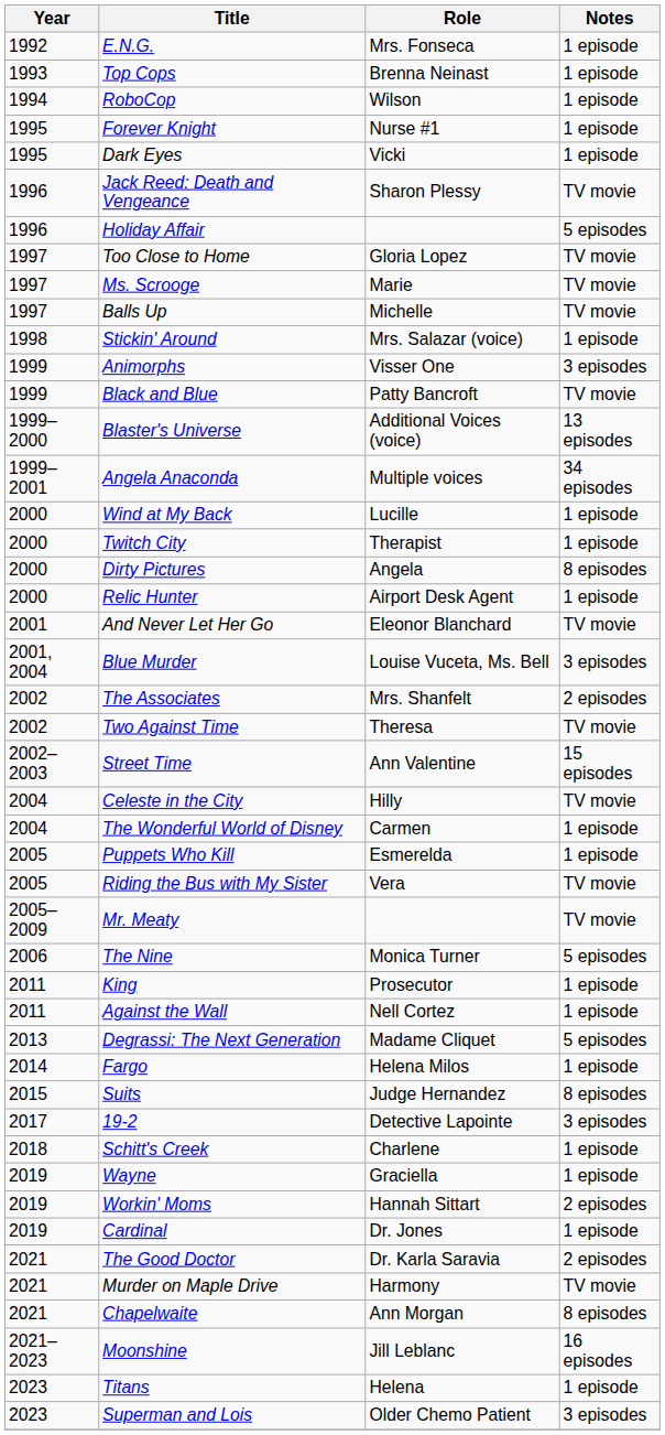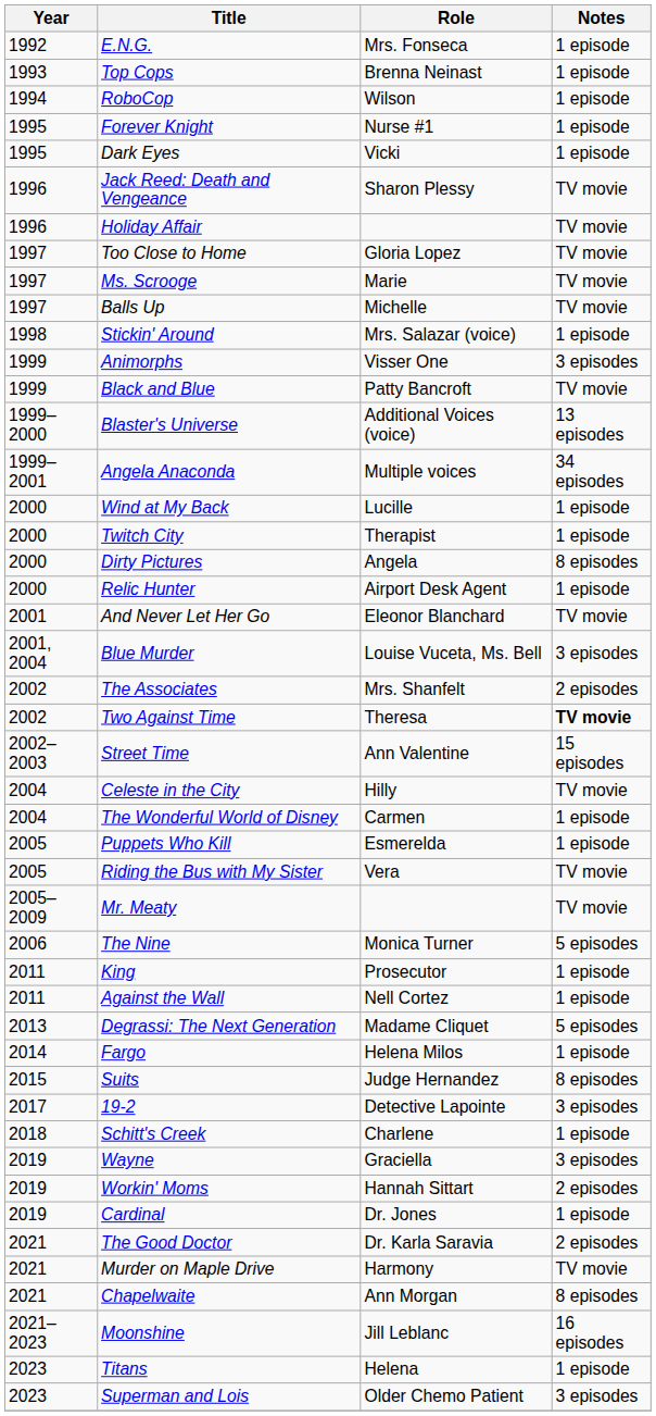 <table class="wikitable sortable">
 <tr>
 <th>Year</th>
 <th>Title</th>
 <th>Role</th>
 <th class="unsortable">Notes</th>
 </tr>
 <tr>
 <td>1992</td>
 <td><em><a href='#'>E.N.G.</a></em></td>
 <td>Mrs. Fonseca</td>
 <td>1 episode</td>
 </tr>
 <tr>
 <td>1993</td>
 <td><em><a href='#'>Top Cops</a></em></td>
 <td>Brenna Neinast</td>
 <td>1 episode</td>
 </tr>
 <tr>
 <td>1994</td>
 <td><em><a href='#'>RoboCop</a></em></td>
 <td>Wilson</td>
 <td>1 episode</td>
 </tr>
 <tr>
 <td>1995</td>
 <td><em><a href='#'>Forever Knight</a></em></td>
 <td>Nurse #1</td>
 <td>1 episode</td>
 </tr>
 <tr>
 <td>1995</td>
 <td><em>Dark Eyes</em></td>
 <td>Vicki</td>
 <td>1 episode</td>
 </tr>
 <tr>
 <td>1996</td>
 <td><em><a href='#'>Jack Reed: Death and Vengeance</a></em></td>
 <td>Sharon Plessy</td>
 <td>TV movie</td>
 </tr>
 <tr>
 <td>1996</td>
 <td><em><a href='#'>Holiday Affair</a></em></td>
 <td></td>
-<td>5 episodes</td>
+<td>TV movie</td>
 </tr>
 <tr>
 <td>1997</td>
 <td><em>Too Close to Home</em></td>
 <td>Gloria Lopez</td>
 <td>TV movie</td>
 </tr>
 <tr>
 <td>1997</td>
 <td><em><a href='#'>Ms. Scrooge</a></em></td>
 <td>Marie</td>
 <td>TV movie</td>
 </tr>
 <tr>
 <td>1997</td>
 <td><em>Balls Up</em></td>
 <td>Michelle</td>
 <td>TV movie</td>
 </tr>
 <tr>
 <td>1998</td>
 <td><em><a href='#'>Stickin' Around</a></em></td>
 <td>Mrs. Salazar (voice)</td>
 <td>1 episode</td>
 </tr>
 <tr>
 <td>1999</td>
 <td><em><a href='#'>Animorphs</a></em></td>
 <td>Visser One</td>
 <td>3 episodes</td>
 </tr>
 <tr>
 <td>1999</td>
 <td><em><a href='#'>Black and Blue</a></em></td>
 <td>Patty Bancroft</td>
 <td>TV movie</td>
 </tr>
 <tr>
 <td>1999–2000</td>
 <td><em><a href='#'>Blaster's Universe</a></em></td>
 <td>Additional Voices (voice)</td>
 <td>13 episodes</td>
 </tr>
 <tr>
 <td>1999–2001</td>
 <td><em><a href='#'>Angela Anaconda</a></em></td>
 <td>Multiple voices</td>
 <td>34 episodes</td>
 </tr>
 <tr>
 <td>2000</td>
 <td><em><a href='#'>Wind at My Back</a></em></td>
 <td>Lucille</td>
 <td>1 episode</td>
 </tr>
 <tr>
 <td>2000</td>
 <td><em><a href='#'>Twitch City</a></em></td>
 <td>Therapist</td>
 <td>1 episode</td>
 </tr>
 <tr>
 <td>2000</td>
 <td><em><a href='#'>Dirty Pictures</a></em></td>
 <td>Angela</td>
 <td>8 episodes</td>
 </tr>
 <tr>
 <td>2000</td>
 <td><em><a href='#'>Relic Hunter</a></em></td>
 <td>Airport Desk Agent</td>
 <td>1 episode</td>
 </tr>
 <tr>
 <td>2001</td>
 <td><em>And Never Let Her Go</em></td>
 <td>Eleonor Blanchard</td>
 <td>TV movie</td>
 </tr>
 <tr>
 <td>2001, 2004</td>
 <td><em><a href='#'>Blue Murder</a></em></td>
 <td>Louise Vuceta, Ms. Bell</td>
 <td>3 episodes</td>
 </tr>
 <tr>
 <td>2002</td>
 <td data-sort-value="Associates, The"><em><a href='#'>The Associates</a></em></td>
 <td>Mrs. Shanfelt</td>
 <td>2 episodes</td>
 </tr>
 <tr>
 <td>2002</td>
 <td><em><a href='#'>Two Against Time</a></em></td>
 <td>Theresa</td>
-<td>TV movie</td>
+<td><strong>TV movie</strong></td>
 </tr>
 <tr>
 <td>2002–2003</td>
 <td><em><a href='#'>Street Time</a></em></td>
 <td>Ann Valentine</td>
 <td>15 episodes</td>
 </tr>
 <tr>
 <td>2004</td>
 <td><em><a href='#'>Celeste in the City</a></em></td>
 <td>Hilly</td>
 <td>TV movie</td>
 </tr>
 <tr>
 <td>2004</td>
 <td data-sort-value="Wonderful World of Disney, The"><em><a href='#'>The Wonderful World of Disney</a></em></td>
 <td>Carmen</td>
 <td>1 episode</td>
 </tr>
 <tr>
 <td>2005</td>
 <td><em><a href='#'>Puppets Who Kill</a></em></td>
 <td>Esmerelda</td>
 <td>1 episode</td>
 </tr>
 <tr>
 <td>2005</td>
 <td><em><a href='#'>Riding the Bus with My Sister</a></em></td>
 <td>Vera</td>
 <td>TV movie</td>
 </tr>
 <tr>
 <td>2005–2009</td>
 <td><em><a href='#'>Mr. Meaty</a></em></td>
 <td></td>
 <td>TV movie</td>
 </tr>
 <tr>
 <td>2006</td>
 <td data-sort-value="Nine, The"><em><a href='#'>The Nine</a></em></td>
 <td>Monica Turner</td>
 <td>5 episodes</td>
 </tr>
 <tr>
 <td>2011</td>
 <td><em><a href='#'>King</a></em></td>
 <td>Prosecutor</td>
 <td>1 episode</td>
 </tr>
 <tr>
 <td>2011</td>
 <td><em><a href='#'>Against the Wall</a></em></td>
 <td>Nell Cortez</td>
 <td>1 episode</td>
 </tr>
 <tr>
 <td>2013</td>
 <td><em><a href='#'>Degrassi: The Next Generation</a></em></td>
 <td>Madame Cliquet</td>
 <td>5 episodes</td>
 </tr>
 <tr>
 <td>2014</td>
 <td><em><a href='#'>Fargo</a></em></td>
 <td>Helena Milos</td>
 <td>1 episode</td>
 </tr>
 <tr>
 <td>2015</td>
 <td><em><a href='#'>Suits</a></em></td>
 <td>Judge Hernandez</td>
 <td>8 episodes</td>
 </tr>
 <tr>
 <td>2017</td>
 <td><em><a href='#'>19-2</a></em></td>
 <td>Detective Lapointe</td>
 <td>3 episodes</td>
 </tr>
 <tr>
 <td>2018</td>
 <td><em><a href='#'>Schitt's Creek</a></em></td>
 <td>Charlene</td>
 <td>1 episode</td>
 </tr>
 <tr>
 <td>2019</td>
 <td><em><a href='#'>Wayne</a></em></td>
 <td>Graciella</td>
-<td>1 episode</td>
+<td>3 episodes</td>
 </tr>
 <tr>
 <td>2019</td>
 <td><em><a href='#'>Workin' Moms</a></em></td>
 <td>Hannah Sittart</td>
 <td>2 episodes</td>
 </tr>
 <tr>
 <td>2019</td>
 <td><em><a href='#'>Cardinal</a></em></td>
 <td>Dr. Jones</td>
 <td>1 episode</td>
 </tr>
 <tr>
 <td>2021</td>
 <td data-sort-value="Good Doctor, The"><em><a href='#'>The Good Doctor</a></em></td>
 <td>Dr. Karla Saravia</td>
 <td>2 episodes</td>
 </tr>
 <tr>
 <td>2021</td>
 <td><em>Murder on Maple Drive</em></td>
 <td>Harmony</td>
 <td>TV movie</td>
 </tr>
 <tr>
 <td>2021</td>
 <td><em><a href='#'>Chapelwaite</a></em></td>
 <td>Ann Morgan</td>
 <td>8 episodes</td>
 </tr>
 <tr>
 <td>2021–2023</td>
 <td><em><a href='#'>Moonshine</a></em></td>
 <td>Jill Leblanc</td>
 <td>16 episodes</td>
 </tr>
 <tr>
 <td>2023</td>
 <td><em><a href='#'>Titans</a></em></td>
 <td>Helena</td>
 <td>1 episode</td>
 </tr>
 <tr>
 <td>2023</td>
 <td><em><a href='#'>Superman and Lois</a></em></td>
 <td>Older Chemo Patient</td>
 <td>3 episodes</td>
 </tr>
 <tr>
 </tr>
 </table>
